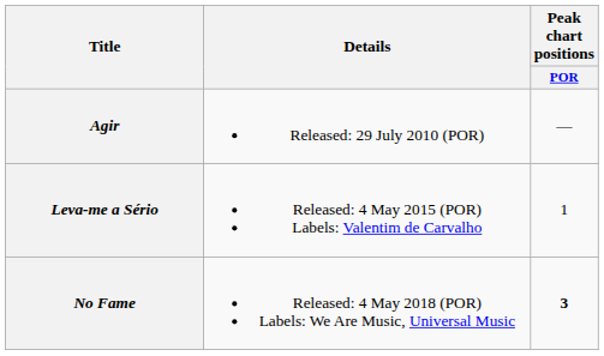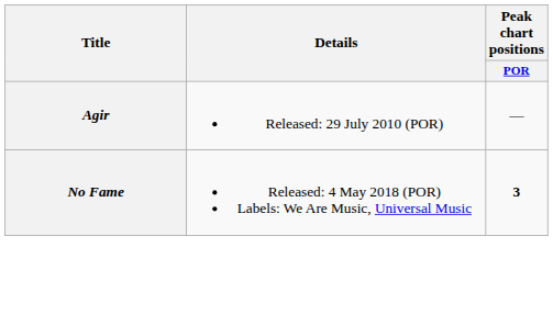 <table class="wikitable plainrowheaders" style="text-align:center;">
 <tr>
 <th scope="col" rowspan="2" style="width:12em;">Title</th>
 <th scope="col" rowspan="2" style="width:20em;">Details</th>
 <th scope="col" colspan="1">Peak chart positions</th>
 </tr>
 <tr>
 <th scope="col" style="width:3em;font-size:85%;"><a href='#'>POR</a><br></th>
 </tr>
 <tr>
 <th scope="row"><em>Agir</em></th>
 <td><br><ul><li>Released: 29 July 2010 <span>(POR)</span></li></ul></td>
 <td>—</td>
 </tr>
 <tr>
-<th scope="row"><em>Leva-me a Sério</em></th>
-<td><br><ul><li>Released: 4 May 2015 <span>(POR)</span></li><li>Labels: <a href='#'>Valentim de Carvalho</a></li></ul></td>
-<td>1</td>
-</tr>
-<tr>
 <th scope="row"><em>No Fame</em></th>
 <td><br><ul><li>Released: 4 May 2018 <span>(POR)</span></li><li>Labels: We Are Music, <a href='#'>Universal Music</a></li></ul></td>
 <td><strong>3</strong></td>
 </tr>
 </table>
